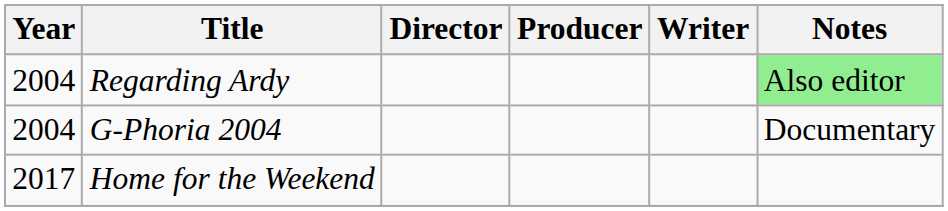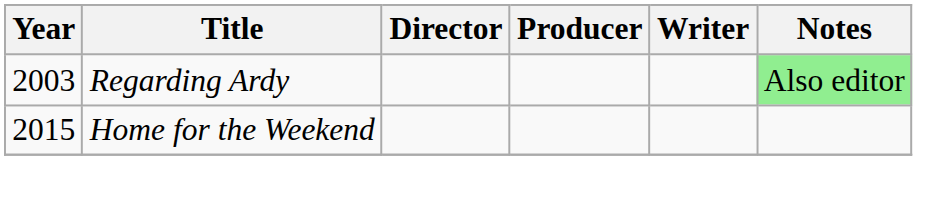 <table class="wikitable">
 <tr>
 <th>Year</th>
 <th>Title</th>
 <th>Director</th>
 <th>Producer</th>
 <th>Writer</th>
 <th>Notes</th>
 </tr>
 <tr>
-<td>2004</td>
+<td>2003</td>
 <td><em>Regarding Ardy</em></td>
 <td></td>
 <td></td>
 <td></td>
 <td style="background: lightgreen;">Also editor</td>
 </tr>
 <tr>
-<td>2004</td>
-<td><em>G-Phoria 2004</em></td>
-<td></td>
-<td></td>
-<td></td>
-<td>Documentary</td>
-</tr>
-<tr>
-<td>2017</td>
+<td>2015</td>
 <td><em>Home for the Weekend</em></td>
 <td></td>
 <td></td>
 <td></td>
 <td></td>
 </tr>
 <tr>
 </tr>
 </table>
